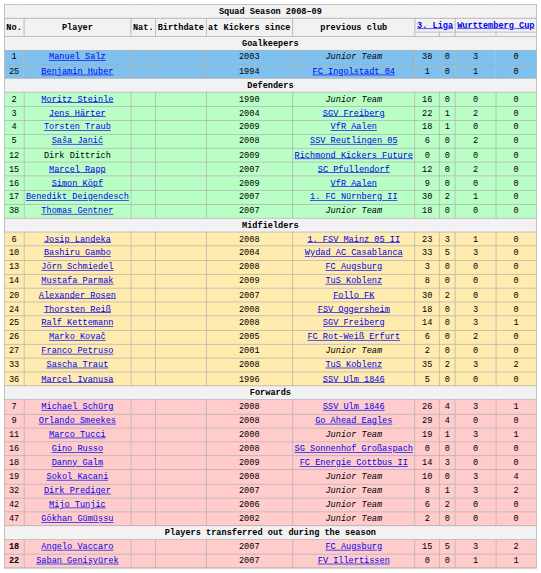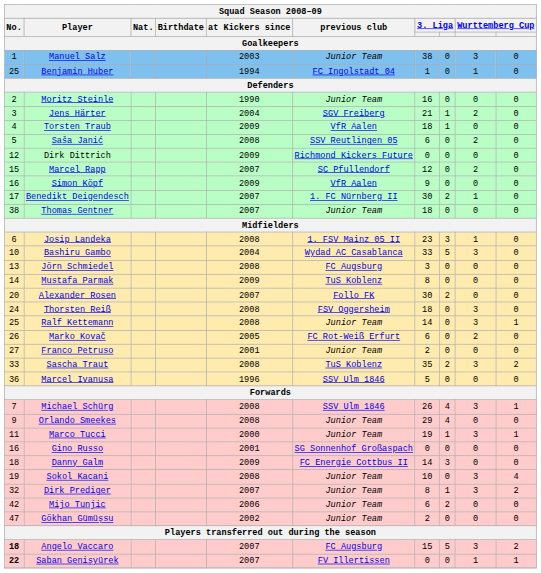 <table class="wikitable">
 <tr align="center" style="background:#DCDCDC">
 <th colspan="12">Squad Season 2008–09</th>
 </tr>
 <tr align="center" style="background:#9C9C9C">
 <th rowspan="2">No.</th>
 <th rowspan="2">Player</th>
 <th rowspan="2">Nat.</th>
 <th rowspan="2">Birthdate</th>
 <th rowspan="2">at Kickers since</th>
 <th rowspan="2">previous club</th>
 <th colspan="2"><a href='#'>3. Liga</a></th>
 <th colspan="2"><a href='#'>Wurttemberg Cup</a></th>
 </tr>
 <tr style="background:#DCDCDC">
 <th></th>
 <th></th>
 <th></th>
 <th></th>
 </tr>
 <tr align="center" style="background:#DCDCDC">
 <th colspan="12">Goalkeepers</th>
 </tr>
 <tr align="center" style="background:#7EC0EE">
 <td>1</td>
 <td><a href='#'>Manuel Salz</a></td>
 <td></td>
 <td></td>
 <td>2003</td>
 <td><em>Junior Team</em></td>
 <td>38</td>
 <td>0</td>
 <td>3</td>
 <td>0</td>
 </tr>
 <tr align="center" style="background:#7EC0EE">
 <td>25</td>
 <td><a href='#'>Benjamin Huber</a></td>
 <td></td>
 <td></td>
 <td>1994</td>
 <td><a href='#'>FC Ingolstadt 04</a></td>
 <td>1</td>
 <td>0</td>
 <td>1</td>
 <td>0</td>
 </tr>
 <tr align="center" style="background:#DCDCDC">
 <th colspan="12">Defenders</th>
 </tr>
 <tr align="center" style="background:#B9FFC5">
 <td>2</td>
 <td><a href='#'>Moritz Steinle</a></td>
 <td></td>
 <td></td>
 <td>1990</td>
 <td><em>Junior Team</em></td>
 <td>16</td>
 <td>0</td>
 <td>0</td>
 <td>0</td>
 </tr>
 <tr align="center" style="background:#B9FFC5">
 <td>3</td>
 <td><a href='#'>Jens Härter</a></td>
 <td></td>
 <td></td>
 <td>2004</td>
 <td><a href='#'>SGV Freiberg</a></td>
-<td>22</td>
+<td>21</td>
 <td>1</td>
 <td>2</td>
 <td>0</td>
 </tr>
 <tr align="center" style="background:#B9FFC5">
 <td>4</td>
 <td><a href='#'>Torsten Traub</a></td>
 <td></td>
 <td></td>
 <td>2009</td>
 <td><a href='#'>VfR Aalen</a></td>
 <td>18</td>
 <td>1</td>
 <td>0</td>
 <td>0</td>
 </tr>
 <tr align="center" style="background:#B9FFC5">
 <td>5</td>
 <td><a href='#'>Saša Janić</a></td>
 <td></td>
 <td></td>
 <td>2008</td>
 <td><a href='#'>SSV Reutlingen 05</a></td>
 <td>6</td>
 <td>0</td>
 <td>2</td>
 <td>0</td>
 </tr>
 <tr align="center" style="background:#B9FFC5">
 <td>12</td>
 <td>Dirk Dittrich</td>
 <td></td>
 <td></td>
 <td>2009</td>
 <td><a href='#'>Richmond Kickers Future</a></td>
 <td>0</td>
 <td>0</td>
 <td>0</td>
 <td>0</td>
 </tr>
 <tr align="center" style="background:#B9FFC5">
 <td>15</td>
 <td><a href='#'>Marcel Rapp</a></td>
 <td></td>
 <td></td>
 <td>2007</td>
 <td><a href='#'>SC Pfullendorf</a></td>
 <td>12</td>
 <td>0</td>
 <td>2</td>
 <td>0</td>
 </tr>
 <tr align="center" style="background:#B9FFC5">
 <td>16</td>
 <td><a href='#'>Simon Köpf</a></td>
 <td></td>
 <td></td>
 <td>2009</td>
 <td><a href='#'>VfR Aalen</a></td>
 <td>9</td>
 <td>0</td>
 <td>0</td>
 <td>0</td>
 </tr>
 <tr align="center" style="background:#B9FFC5">
 <td>17</td>
 <td><a href='#'>Benedikt Deigendesch</a></td>
 <td></td>
 <td></td>
 <td>2007</td>
 <td><a href='#'>1. FC Nürnberg II</a></td>
 <td>30</td>
 <td>2</td>
 <td>1</td>
 <td>0</td>
 </tr>
 <tr align="center" style="background:#B9FFC5">
 <td>38</td>
 <td><a href='#'>Thomas Gentner</a></td>
 <td></td>
 <td></td>
 <td>2007</td>
 <td><em>Junior Team</em></td>
 <td>18</td>
 <td>0</td>
 <td>0</td>
 <td>0</td>
 </tr>
 <tr align="center" style="background:#DCDCDC">
 <th colspan="12">Midfielders</th>
 </tr>
 <tr align="center" style="background:#FFEBAD">
 <td>6</td>
 <td><a href='#'>Josip Landeka</a></td>
 <td></td>
 <td></td>
 <td>2008</td>
 <td><a href='#'>1. FSV Mainz 05 II</a></td>
 <td>23</td>
 <td>3</td>
 <td>1</td>
 <td>0</td>
 </tr>
 <tr align="center" style="background:#FFEBAD">
 <td>10</td>
 <td><a href='#'>Bashiru Gambo</a></td>
 <td></td>
 <td></td>
 <td>2004</td>
 <td><a href='#'>Wydad AC Casablanca</a></td>
 <td>33</td>
 <td>5</td>
 <td>3</td>
 <td>0</td>
 </tr>
 <tr align="center" style="background:#FFEBAD">
 <td>13</td>
 <td><a href='#'>Jörn Schmiedel</a></td>
 <td></td>
 <td></td>
 <td>2008</td>
 <td><a href='#'>FC Augsburg</a></td>
 <td>3</td>
 <td>0</td>
 <td>0</td>
 <td>0</td>
 </tr>
 <tr align="center" style="background:#FFEBAD">
 <td>14</td>
 <td><a href='#'>Mustafa Parmak</a></td>
 <td></td>
 <td></td>
 <td>2009</td>
 <td><a href='#'>TuS Koblenz</a></td>
 <td>8</td>
 <td>0</td>
 <td>0</td>
 <td>0</td>
 </tr>
 <tr align="center" style="background:#FFEBAD">
 <td>20</td>
 <td><a href='#'>Alexander Rosen</a></td>
 <td></td>
 <td></td>
 <td>2007</td>
 <td><a href='#'>Follo FK</a></td>
 <td>30</td>
 <td>2</td>
 <td>0</td>
 <td>0</td>
 </tr>
 <tr align="center" style="background:#FFEBAD">
 <td>24</td>
 <td><a href='#'>Thorsten Reiß</a></td>
 <td></td>
 <td></td>
 <td>2008</td>
 <td><a href='#'>FSV Oggersheim</a></td>
 <td>18</td>
 <td>0</td>
 <td>3</td>
 <td>0</td>
 </tr>
 <tr align="center" style="background:#FFEBAD">
 <td>25</td>
 <td><a href='#'>Ralf Kettemann</a></td>
 <td></td>
 <td></td>
 <td>2008</td>
-<td><a href='#'>SGV Freiberg</a></td>
+<td><em>Junior Team</em></td>
 <td>14</td>
 <td>0</td>
 <td>3</td>
 <td>1</td>
 </tr>
 <tr align="center" style="background:#FFEBAD">
 <td>26</td>
 <td><a href='#'>Marko Kovač</a></td>
 <td></td>
 <td></td>
 <td>2005</td>
 <td><a href='#'>FC Rot-Weiß Erfurt</a></td>
 <td>6</td>
 <td>0</td>
 <td>2</td>
 <td>0</td>
 </tr>
 <tr align="center" style="background:#FFEBAD">
 <td>27</td>
 <td><a href='#'>Franco Petruso</a></td>
 <td></td>
 <td></td>
 <td>2001</td>
 <td><em>Junior Team</em></td>
 <td>2</td>
 <td>0</td>
 <td>0</td>
 <td>0</td>
 </tr>
 <tr align="center" style="background:#FFEBAD">
 <td>33</td>
 <td><a href='#'>Sascha Traut</a></td>
 <td></td>
 <td></td>
 <td>2008</td>
 <td><a href='#'>TuS Koblenz</a></td>
 <td>35</td>
 <td>2</td>
 <td>3</td>
 <td>2</td>
 </tr>
 <tr align="center" style="background:#FFEBAD">
 <td>36</td>
 <td><a href='#'>Marcel Ivanusa</a></td>
 <td></td>
 <td></td>
 <td>1996</td>
 <td><a href='#'>SSV Ulm 1846</a></td>
 <td>5</td>
 <td>0</td>
 <td>0</td>
 <td>0</td>
 </tr>
 <tr align="center" style="background:#DCDCDC">
 <th colspan="12">Forwards</th>
 </tr>
 <tr align="center" style="background:#FFCBCB">
 <td>7</td>
 <td><a href='#'>Michael Schürg</a></td>
 <td></td>
 <td></td>
 <td>2008</td>
 <td><a href='#'>SSV Ulm 1846</a></td>
 <td>26</td>
 <td>4</td>
 <td>3</td>
 <td>1</td>
 </tr>
 <tr align="center" style="background:#FFCBCB">
 <td>9</td>
 <td><a href='#'>Orlando Smeekes</a></td>
 <td></td>
 <td></td>
 <td>2008</td>
-<td><a href='#'>Go Ahead Eagles</a></td>
+<td><em>Junior Team</em></td>
 <td>29</td>
 <td>4</td>
 <td>0</td>
 <td>0</td>
 </tr>
 <tr align="center" style="background:#FFCBCB">
 <td>11</td>
 <td><a href='#'>Marco Tucci</a></td>
 <td></td>
 <td></td>
 <td>2000</td>
 <td><em>Junior Team</em></td>
 <td>19</td>
 <td>1</td>
 <td>3</td>
 <td>1</td>
 </tr>
 <tr align="center" style="background:#FFCBCB">
 <td>16</td>
 <td><a href='#'>Gino Russo</a></td>
 <td></td>
 <td></td>
-<td>2008</td>
+<td>2001</td>
 <td><a href='#'>SG Sonnenhof Großaspach</a></td>
 <td>0</td>
 <td>0</td>
 <td>0</td>
 <td>0</td>
 </tr>
 <tr align="center" style="background:#FFCBCB">
 <td>18</td>
 <td><a href='#'>Danny Galm</a></td>
 <td></td>
 <td></td>
 <td>2009</td>
 <td><a href='#'>FC Energie Cottbus II</a></td>
 <td>14</td>
 <td>3</td>
 <td>0</td>
 <td>0</td>
 </tr>
 <tr align="center" style="background:#FFCBCB">
 <td>19</td>
 <td><a href='#'>Sokol Kacani</a></td>
 <td></td>
 <td></td>
 <td>2008</td>
 <td><em>Junior Team</em></td>
 <td>10</td>
 <td>0</td>
 <td>3</td>
 <td>4</td>
 </tr>
 <tr align="center" style="background:#FFCBCB">
 <td>32</td>
 <td><a href='#'>Dirk Prediger</a></td>
 <td></td>
 <td></td>
 <td>2007</td>
 <td><em>Junior Team</em></td>
 <td>8</td>
 <td>1</td>
 <td>3</td>
 <td>2</td>
 </tr>
 <tr align="center" style="background:#FFCBCB">
 <td>42</td>
 <td><a href='#'>Mijo Tunjic</a></td>
 <td></td>
 <td></td>
 <td>2006</td>
 <td><em>Junior Team</em></td>
 <td>6</td>
 <td>2</td>
 <td>0</td>
 <td>0</td>
 </tr>
 <tr align="center" style="background:#FFCBCB">
 <td>47</td>
 <td><a href='#'>Gökhan Gümüşsu</a></td>
 <td></td>
 <td></td>
 <td>2002</td>
 <td><em>Junior Team</em></td>
 <td>2</td>
 <td>0</td>
 <td>0</td>
 <td>0</td>
 </tr>
 <tr style="text-align:center; background:#dcdcdc;">
 <th colspan="12">Players transferred out during the season</th>
 </tr>
 <tr align="center" style="background:#FFCBCB">
 <td><strong>18</strong></td>
 <td><a href='#'>Angelo Vaccaro</a></td>
 <td></td>
 <td></td>
 <td>2007</td>
 <td><a href='#'>FC Augsburg</a></td>
 <td>15</td>
 <td>5</td>
 <td>3</td>
 <td>2</td>
 </tr>
 <tr align="center" style="background:#FFCBCB">
 <td><strong>22</strong></td>
 <td><a href='#'>Şaban Genişyürek</a></td>
 <td></td>
 <td></td>
 <td>2007</td>
 <td><a href='#'>FV Illertissen</a></td>
 <td>0</td>
 <td>0</td>
 <td>1</td>
 <td>1</td>
 </tr>
 <tr>
 </tr>
 </table>
